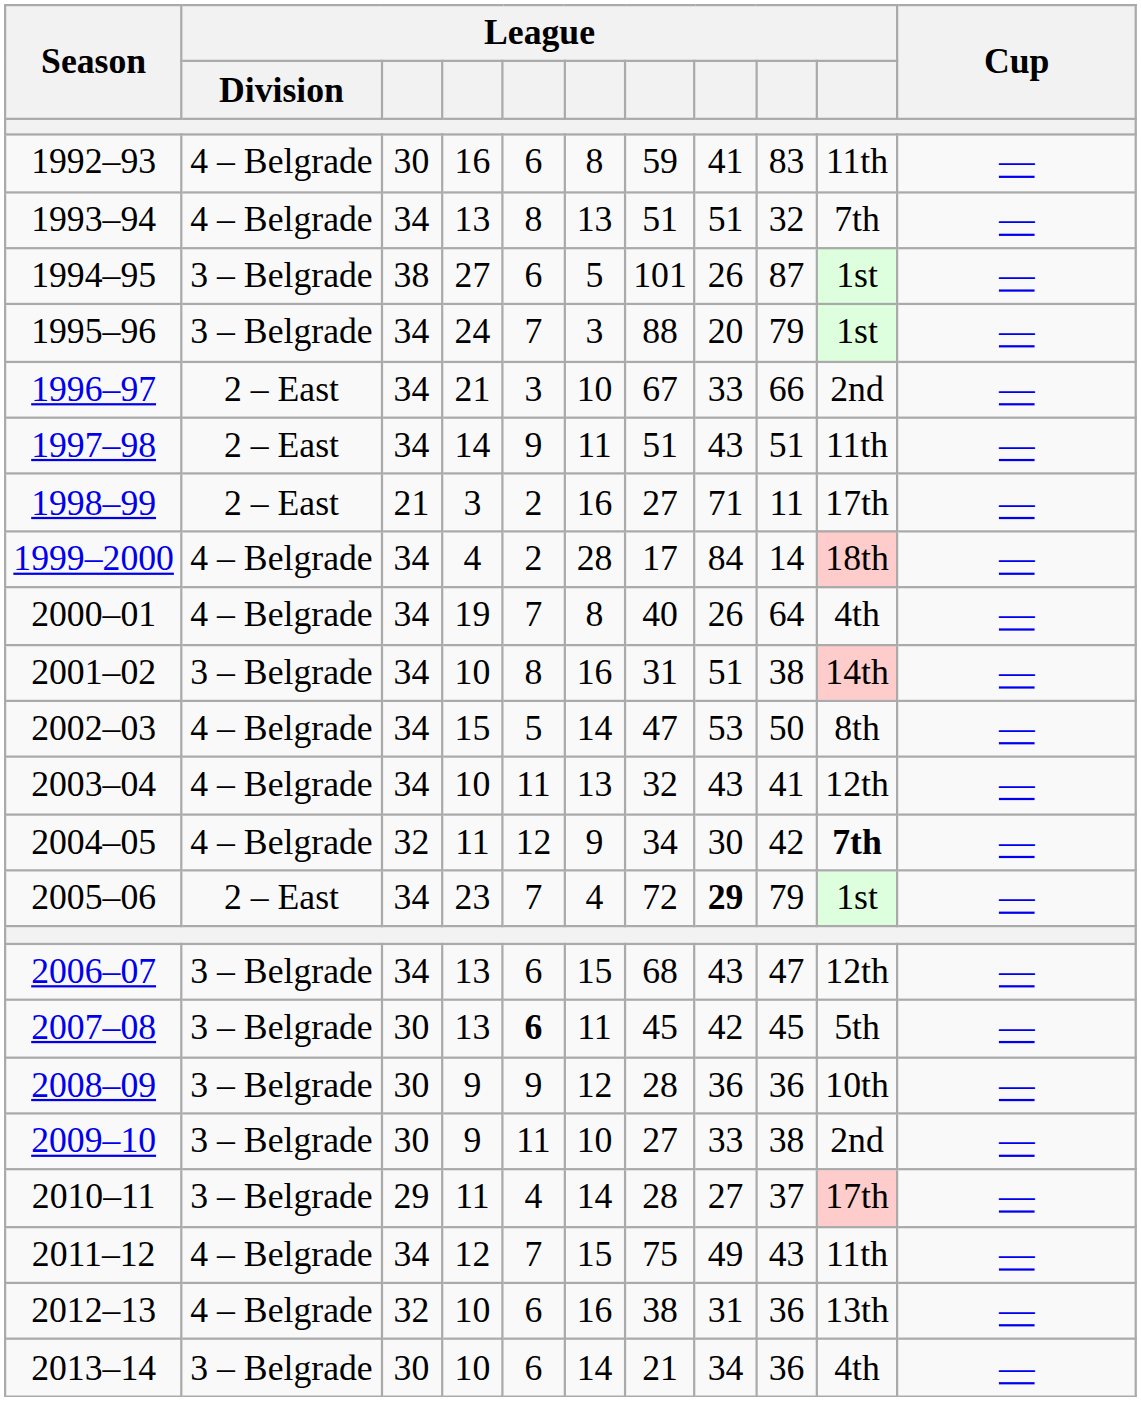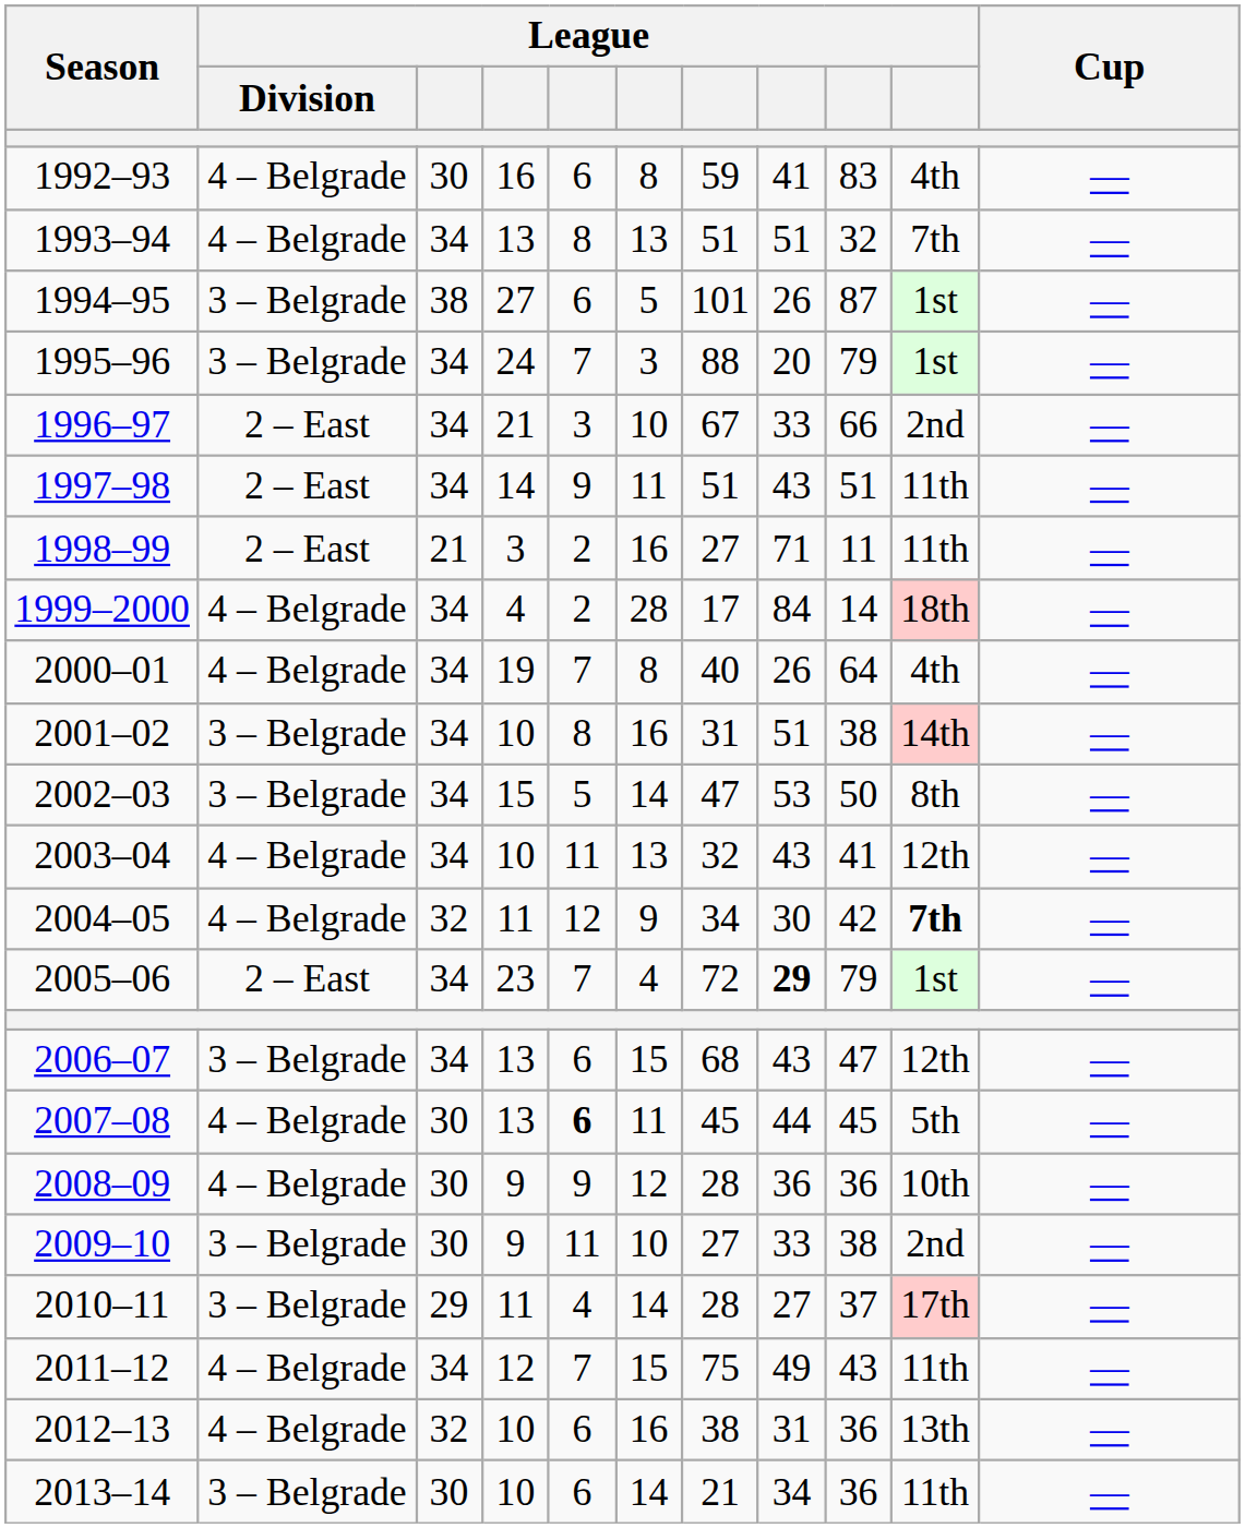 <table class="wikitable sortable" style="text-align:center">
 <tr>
 <th rowspan="2">Season</th>
 <th colspan="9">League</th>
 <th rowspan="2" width="100">Cup</th>
 </tr>
 <tr>
 <th>Division</th>
 <th width="20"></th>
 <th width="20"></th>
 <th width="20"></th>
 <th width="20"></th>
 <th width="20"></th>
 <th width="20"></th>
 <th width="20"></th>
 <th width="20"></th>
 </tr>
 <tr>
 <th colspan="11"></th>
 </tr>
 <tr>
 <td>1992–93</td>
 <td>4 – Belgrade</td>
 <td>30</td>
 <td>16</td>
 <td>6</td>
 <td>8</td>
 <td>59</td>
 <td>41</td>
 <td>83</td>
-<td>11th</td>
+<td>4th</td>
 <td><a href='#'>—</a></td>
 </tr>
 <tr>
 <td>1993–94</td>
 <td>4 – Belgrade</td>
 <td>34</td>
 <td>13</td>
 <td>8</td>
 <td>13</td>
 <td>51</td>
 <td>51</td>
 <td>32</td>
 <td>7th</td>
 <td><a href='#'>—</a></td>
 </tr>
 <tr>
 <td>1994–95</td>
 <td>3 – Belgrade</td>
 <td>38</td>
 <td>27</td>
 <td>6</td>
 <td>5</td>
 <td>101</td>
 <td>26</td>
 <td>87</td>
 <td style="background-color:#DFD">1st</td>
 <td><a href='#'>—</a></td>
 </tr>
 <tr>
 <td>1995–96</td>
 <td>3 – Belgrade</td>
 <td>34</td>
 <td>24</td>
 <td>7</td>
 <td>3</td>
 <td>88</td>
 <td>20</td>
 <td>79</td>
 <td style="background-color:#DFD">1st</td>
 <td><a href='#'>—</a></td>
 </tr>
 <tr>
 <td><a href='#'>1996–97</a></td>
 <td>2 – East</td>
 <td>34</td>
 <td>21</td>
 <td>3</td>
 <td>10</td>
 <td>67</td>
 <td>33</td>
 <td>66</td>
 <td>2nd</td>
 <td><a href='#'>—</a></td>
 </tr>
 <tr>
 <td><a href='#'>1997–98</a></td>
 <td>2 – East</td>
 <td>34</td>
 <td>14</td>
 <td>9</td>
 <td>11</td>
 <td>51</td>
 <td>43</td>
 <td>51</td>
 <td>11th</td>
 <td><a href='#'>—</a></td>
 </tr>
 <tr>
 <td><a href='#'>1998–99</a></td>
 <td>2 – East</td>
 <td>21</td>
 <td>3</td>
 <td>2</td>
 <td>16</td>
 <td>27</td>
 <td>71</td>
 <td>11</td>
-<td>17th</td>
+<td>11th</td>
 <td><a href='#'>—</a></td>
 </tr>
 <tr>
 <td><a href='#'>1999–2000</a></td>
 <td>4 – Belgrade</td>
 <td>34</td>
 <td>4</td>
 <td>2</td>
 <td>28</td>
 <td>17</td>
 <td>84</td>
 <td>14</td>
 <td style="background-color:#FCC">18th</td>
 <td><a href='#'>—</a></td>
 </tr>
 <tr>
 <td>2000–01</td>
 <td>4 – Belgrade</td>
 <td>34</td>
 <td>19</td>
 <td>7</td>
 <td>8</td>
 <td>40</td>
 <td>26</td>
 <td>64</td>
 <td>4th</td>
 <td><a href='#'>—</a></td>
 </tr>
 <tr>
 <td>2001–02</td>
 <td>3 – Belgrade</td>
 <td>34</td>
 <td>10</td>
 <td>8</td>
 <td>16</td>
 <td>31</td>
 <td>51</td>
 <td>38</td>
 <td style="background-color:#FCC">14th</td>
 <td><a href='#'>—</a></td>
 </tr>
 <tr>
 <td>2002–03</td>
-<td>4 – Belgrade</td>
+<td>3 – Belgrade</td>
 <td>34</td>
 <td>15</td>
 <td>5</td>
 <td>14</td>
 <td>47</td>
 <td>53</td>
 <td>50</td>
 <td>8th</td>
 <td><a href='#'>—</a></td>
 </tr>
 <tr>
 <td>2003–04</td>
 <td>4 – Belgrade</td>
 <td>34</td>
 <td>10</td>
 <td>11</td>
 <td>13</td>
 <td>32</td>
 <td>43</td>
 <td>41</td>
 <td>12th</td>
 <td><a href='#'>—</a></td>
 </tr>
 <tr>
 <td>2004–05</td>
 <td>4 – Belgrade</td>
 <td>32</td>
 <td>11</td>
 <td>12</td>
 <td>9</td>
 <td>34</td>
 <td>30</td>
 <td>42</td>
 <td><strong>7th</strong></td>
 <td><a href='#'>—</a></td>
 </tr>
 <tr>
 <td>2005–06</td>
 <td>2 – East</td>
 <td>34</td>
 <td>23</td>
 <td>7</td>
 <td>4</td>
 <td>72</td>
 <td><strong>29</strong></td>
 <td>79</td>
 <td style="background-color:#DFD">1st</td>
 <td><a href='#'>—</a></td>
 </tr>
 <tr>
 <th colspan="11"></th>
 </tr>
 <tr>
 <td><a href='#'>2006–07</a></td>
 <td>3 – Belgrade</td>
 <td>34</td>
 <td>13</td>
 <td>6</td>
 <td>15</td>
 <td>68</td>
 <td>43</td>
 <td>47</td>
 <td>12th</td>
 <td><a href='#'>—</a></td>
 </tr>
 <tr>
 <td><a href='#'>2007–08</a></td>
-<td>3 – Belgrade</td>
+<td>4 – Belgrade</td>
 <td>30</td>
 <td>13</td>
 <td><strong>6</strong></td>
 <td>11</td>
 <td>45</td>
-<td>42</td>
+<td>44</td>
 <td>45</td>
 <td>5th</td>
 <td><a href='#'>—</a></td>
 </tr>
 <tr>
 <td><a href='#'>2008–09</a></td>
-<td>3 – Belgrade</td>
+<td>4 – Belgrade</td>
 <td>30</td>
 <td>9</td>
 <td>9</td>
 <td>12</td>
 <td>28</td>
 <td>36</td>
 <td>36</td>
 <td>10th</td>
 <td><a href='#'>—</a></td>
 </tr>
 <tr>
 <td><a href='#'>2009–10</a></td>
 <td>3 – Belgrade</td>
 <td>30</td>
 <td>9</td>
 <td>11</td>
 <td>10</td>
 <td>27</td>
 <td>33</td>
 <td>38</td>
 <td>2nd</td>
 <td><a href='#'>—</a></td>
 </tr>
 <tr>
 <td>2010–11</td>
 <td>3 – Belgrade</td>
 <td>29</td>
 <td>11</td>
 <td>4</td>
 <td>14</td>
 <td>28</td>
 <td>27</td>
 <td>37</td>
 <td style="background-color:#FCC">17th</td>
 <td><a href='#'>—</a></td>
 </tr>
 <tr>
 <td>2011–12</td>
 <td>4 – Belgrade</td>
 <td>34</td>
 <td>12</td>
 <td>7</td>
 <td>15</td>
 <td>75</td>
 <td>49</td>
 <td>43</td>
 <td>11th</td>
 <td><a href='#'>—</a></td>
 </tr>
 <tr>
 <td>2012–13</td>
 <td>4 – Belgrade</td>
 <td>32</td>
 <td>10</td>
 <td>6</td>
 <td>16</td>
 <td>38</td>
 <td>31</td>
 <td>36</td>
 <td>13th</td>
 <td><a href='#'>—</a></td>
 </tr>
 <tr>
 <td>2013–14</td>
 <td>3 – Belgrade</td>
 <td>30</td>
 <td>10</td>
 <td>6</td>
 <td>14</td>
 <td>21</td>
 <td>34</td>
 <td>36</td>
-<td>4th</td>
+<td>11th</td>
 <td><a href='#'>—</a></td>
 </tr>
 </table>
